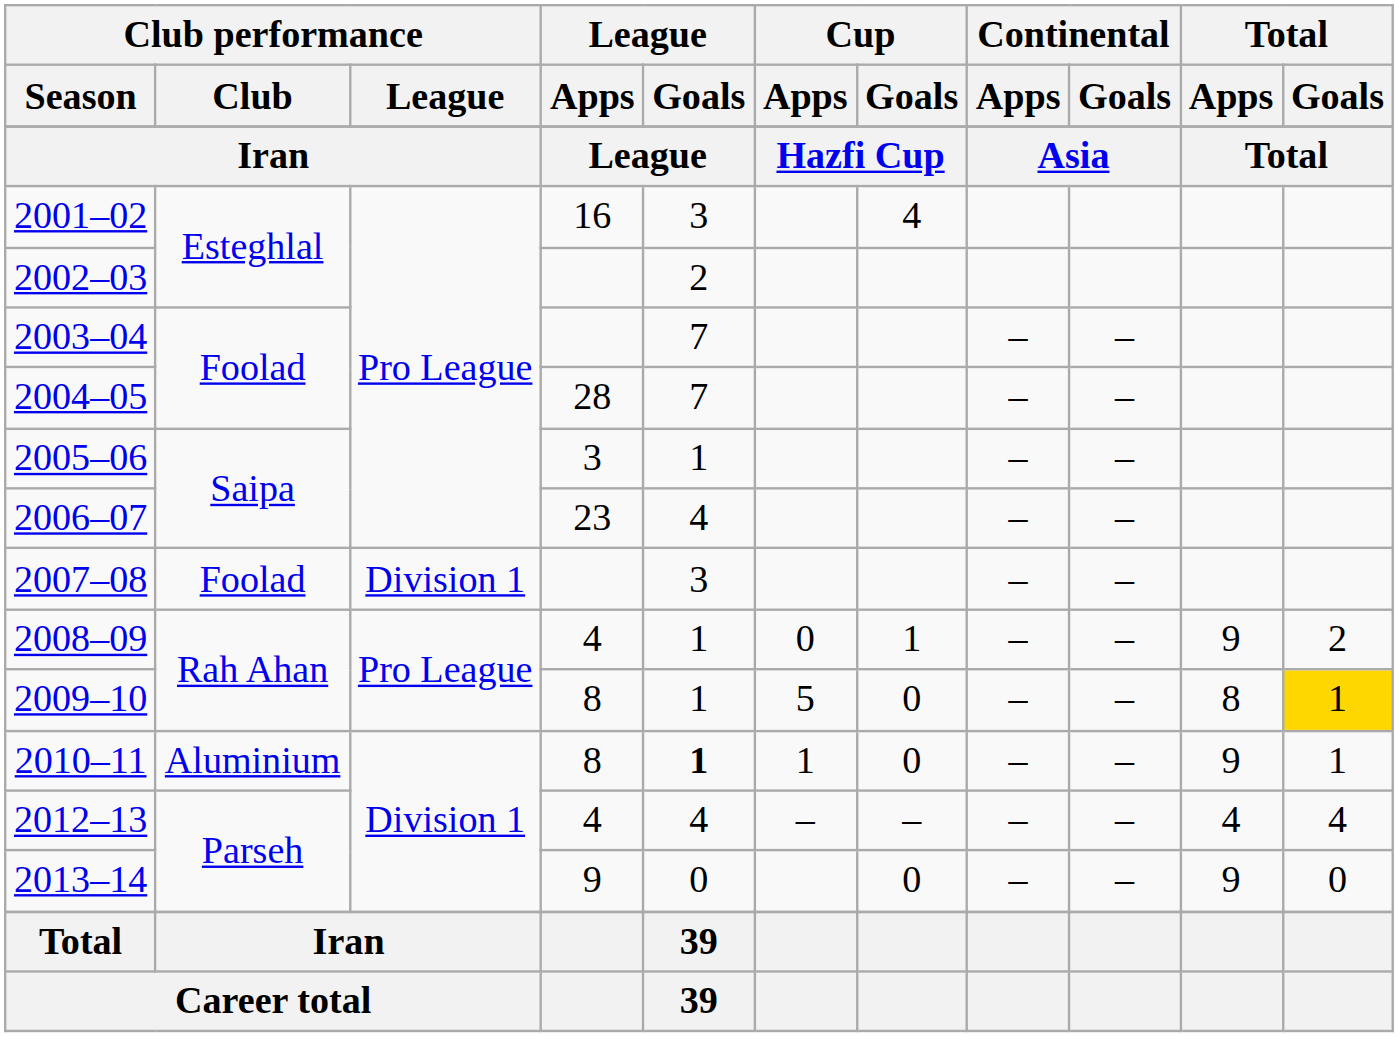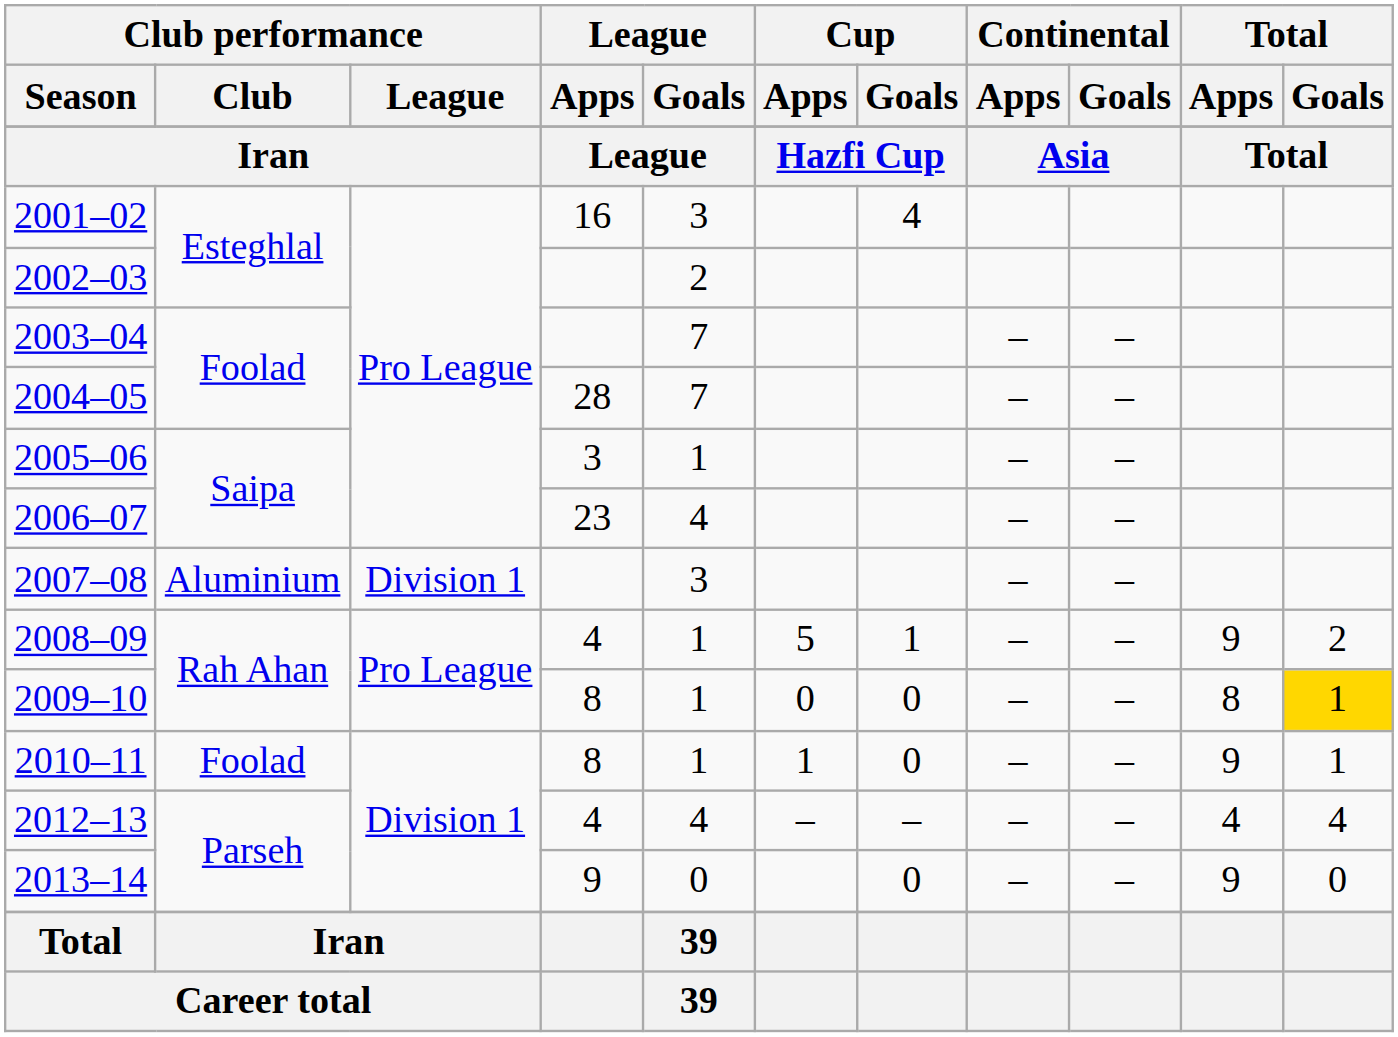 <table class="wikitable" style="text-align:center">
 <tr>
 <th colspan=3>Club performance</th>
 <th colspan=2>League</th>
 <th colspan=2>Cup</th>
 <th colspan=2>Continental</th>
 <th colspan=2>Total</th>
 </tr>
 <tr>
 <th>Season</th>
 <th>Club</th>
 <th>League</th>
 <th>Apps</th>
 <th>Goals</th>
 <th>Apps</th>
 <th>Goals</th>
 <th>Apps</th>
 <th>Goals</th>
 <th>Apps</th>
 <th>Goals</th>
 </tr>
 <tr>
 </tr>
 <tr>
 <th colspan=3>Iran</th>
 <th colspan=2>League</th>
 <th colspan=2><a href='#'>Hazfi Cup</a></th>
 <th colspan=2><a href='#'>Asia</a></th>
 <th colspan=2>Total</th>
 </tr>
 <tr>
 <td><a href='#'>2001–02</a></td>
 <td rowspan="2"><a href='#'>Esteghlal</a></td>
 <td rowspan="6"><a href='#'>Pro League</a></td>
 <td>16</td>
 <td>3</td>
 <td></td>
 <td>4</td>
 <td></td>
 <td></td>
 <td></td>
 <td></td>
 </tr>
 <tr>
 <td><a href='#'>2002–03</a></td>
 <td></td>
 <td>2</td>
 <td></td>
 <td></td>
 <td></td>
 <td></td>
 <td></td>
 <td></td>
 </tr>
 <tr>
 <td><a href='#'>2003–04</a></td>
 <td rowspan="2"><a href='#'>Foolad</a></td>
 <td></td>
 <td>7</td>
 <td></td>
 <td></td>
 <td>–</td>
 <td>–</td>
 <td></td>
 <td></td>
 </tr>
 <tr>
 <td><a href='#'>2004–05</a></td>
 <td>28</td>
 <td>7</td>
 <td></td>
 <td></td>
 <td>–</td>
 <td>–</td>
 <td></td>
 <td></td>
 </tr>
 <tr>
 <td><a href='#'>2005–06</a></td>
 <td rowspan="2"><a href='#'>Saipa</a></td>
 <td>3</td>
 <td>1</td>
 <td></td>
 <td></td>
 <td>–</td>
 <td>–</td>
 <td></td>
 <td></td>
 </tr>
 <tr>
 <td><a href='#'>2006–07</a></td>
 <td>23</td>
 <td>4</td>
 <td></td>
 <td></td>
 <td>–</td>
 <td>–</td>
 <td></td>
 <td></td>
 </tr>
 <tr>
 <td><a href='#'>2007–08</a></td>
-<td rowspan="1"><a href='#'>Foolad</a></td>
+<td rowspan="1"><a href='#'>Aluminium</a></td>
 <td rowspan="1"><a href='#'>Division 1</a></td>
 <td></td>
 <td>3</td>
 <td></td>
 <td></td>
 <td>–</td>
 <td>–</td>
 <td></td>
 <td></td>
 </tr>
 <tr>
 <td><a href='#'>2008–09</a></td>
 <td rowspan="2"><a href='#'>Rah Ahan</a></td>
 <td rowspan="2"><a href='#'>Pro League</a></td>
 <td>4</td>
 <td>1</td>
-<td>0</td>
+<td>5</td>
 <td>1</td>
 <td>–</td>
 <td>–</td>
 <td>9</td>
 <td>2</td>
 </tr>
 <tr>
 <td><a href='#'>2009–10</a></td>
 <td>8</td>
 <td>1</td>
-<td>5</td>
+<td>0</td>
 <td>0</td>
 <td>–</td>
 <td>–</td>
 <td>8</td>
 <td style="background: gold;">1</td>
 </tr>
 <tr>
 <td><a href='#'>2010–11</a></td>
-<td rowspan="1"><a href='#'>Aluminium</a></td>
+<td rowspan="1"><a href='#'>Foolad</a></td>
 <td rowspan="3"><a href='#'>Division 1</a></td>
 <td>8</td>
-<td><strong>1</strong></td>
+<td>1</td>
 <td>1</td>
 <td>0</td>
 <td>–</td>
 <td>–</td>
 <td>9</td>
 <td>1</td>
 </tr>
 <tr>
 <td><a href='#'>2012–13</a></td>
 <td rowspan="2"><a href='#'>Parseh</a></td>
 <td>4</td>
 <td>4</td>
 <td>–</td>
 <td>–</td>
 <td>–</td>
 <td>–</td>
 <td>4</td>
 <td>4</td>
 </tr>
 <tr>
 <td><a href='#'>2013–14</a></td>
 <td>9</td>
 <td>0</td>
 <td></td>
 <td>0</td>
 <td>–</td>
 <td>–</td>
 <td>9</td>
 <td>0</td>
 </tr>
 <tr>
 </tr>
 <tr>
 <th rowspan=1>Total</th>
 <th colspan=2>Iran</th>
 <th></th>
 <th>39</th>
 <th></th>
 <th></th>
 <th></th>
 <th></th>
 <th></th>
 <th></th>
 </tr>
 <tr>
 <th colspan=3>Career total</th>
 <th></th>
 <th>39</th>
 <th></th>
 <th></th>
 <th></th>
 <th></th>
 <th></th>
 <th></th>
 </tr>
 </table>
